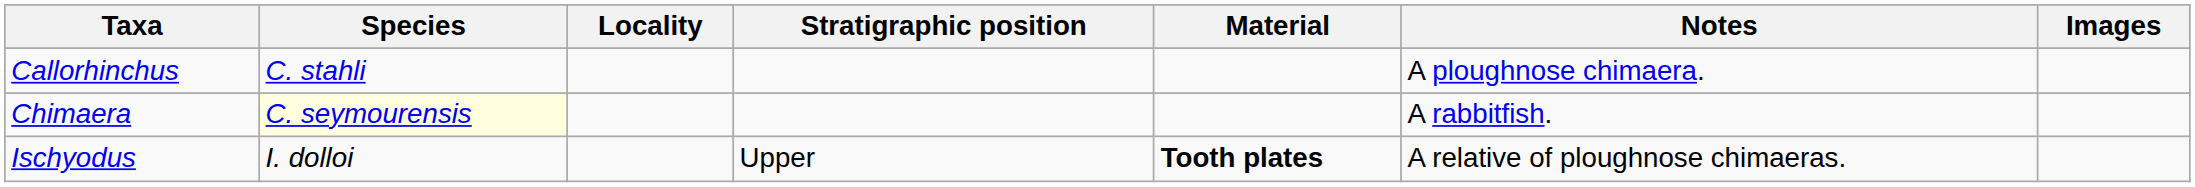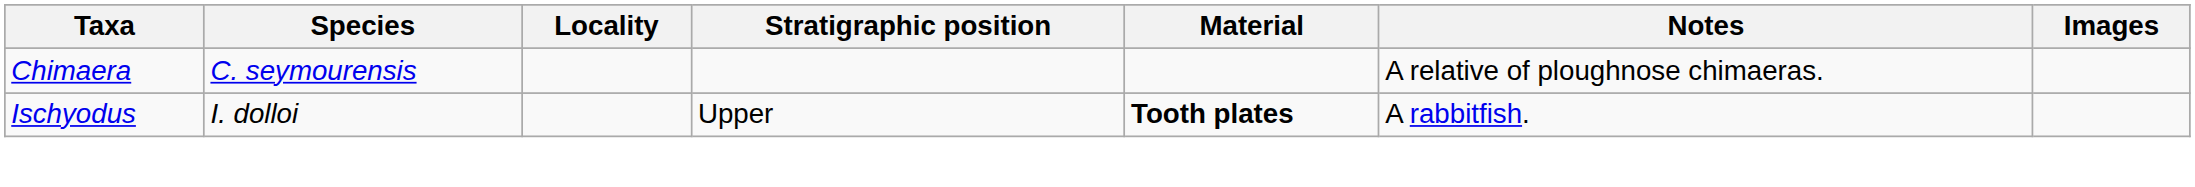 <table class="wikitable sortable" align="center" width="100%">
 <tr>
 <th>Taxa</th>
 <th>Species</th>
 <th>Locality</th>
 <th>Stratigraphic position</th>
 <th>Material</th>
 <th>Notes</th>
 <th>Images</th>
 </tr>
 <tr>
-<td><em><a href='#'>Callorhinchus</a></em></td>
-<td><em><a href='#'>C. stahli</a></em></td>
+<td><em><a href='#'>Chimaera</a></em></td>
+<td><em><a href='#'>C. seymourensis</a></em></td>
 <td></td>
 <td></td>
 <td></td>
-<td>A <a href='#'>ploughnose chimaera</a>.</td>
-<td></td>
-</tr>
-<tr>
-<td><em><a href='#'>Chimaera</a></em></td>
-<td style="background: lightyellow;"><em><a href='#'>C. seymourensis</a></em></td>
-<td></td>
-<td></td>
-<td></td>
-<td>A <a href='#'>rabbitfish</a>.</td>
+<td>A relative of ploughnose chimaeras.</td>
 <td></td>
 </tr>
 <tr>
 <td><em><a href='#'>Ischyodus</a></em></td>
 <td><em>I. dolloi</em></td>
 <td></td>
 <td>Upper</td>
 <td><strong>Tooth plates</strong></td>
-<td>A relative of ploughnose chimaeras.</td>
+<td>A <a href='#'>rabbitfish</a>.</td>
 <td></td>
 </tr>
 </table>
